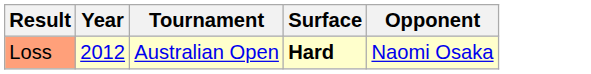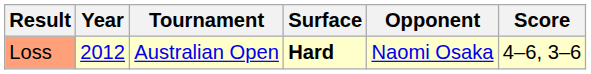 <table class="sortable wikitable">
 <tr>
 <th>Result</th>
 <th>Year</th>
 <th>Tournament</th>
 <th>Surface</th>
 <th>Opponent</th>
+<th class="unsortable">Score</th>
 </tr>
 <tr style="background:#ffc;">
 <td style="background:#ffa07a;">Loss</td>
 <td><a href='#'>2012</a></td>
 <td><a href='#'>Australian Open</a></td>
 <td><strong>Hard</strong></td>
 <td> <a href='#'>Naomi Osaka</a></td>
+<td>4–6, 3–6</td>
 </tr>
 </table>
